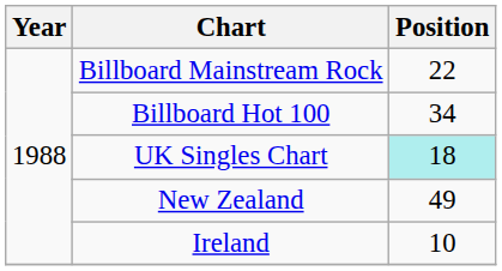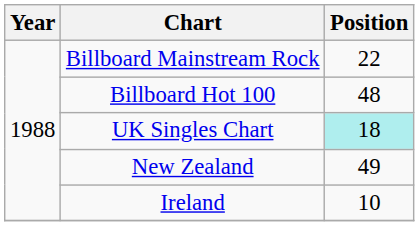 <table class="wikitable">
 <tr>
 <th>Year</th>
 <th>Chart</th>
 <th>Position</th>
 </tr>
 <tr>
 <td rowspan="5">1988</td>
 <td align="center"><a href='#'>Billboard Mainstream Rock</a></td>
 <td style="text-align:center;">22</td>
 </tr>
 <tr>
 <td align="center"><a href='#'>Billboard Hot 100</a></td>
-<td style="text-align:center;">34</td>
+<td style="text-align:center;">48</td>
 </tr>
 <tr>
 <td align="center"><a href='#'>UK Singles Chart</a></td>
 <td style="background: paleturquoise; text-align:center;">18</td>
 </tr>
 <tr>
 <td align="center"><a href='#'>New Zealand</a></td>
 <td style="text-align:center;">49</td>
 </tr>
 <tr>
 <td align="center"><a href='#'>Ireland</a></td>
 <td style="text-align:center;">10</td>
 </tr>
 <tr>
 </tr>
 </table>
